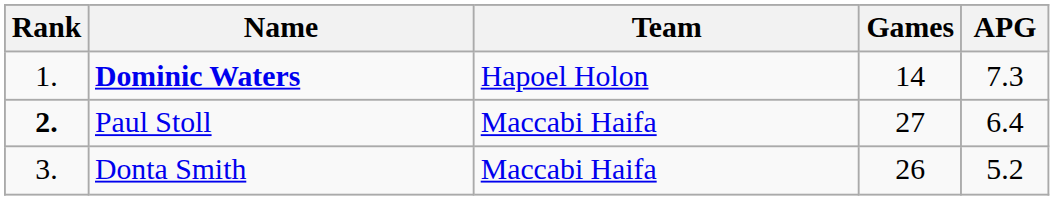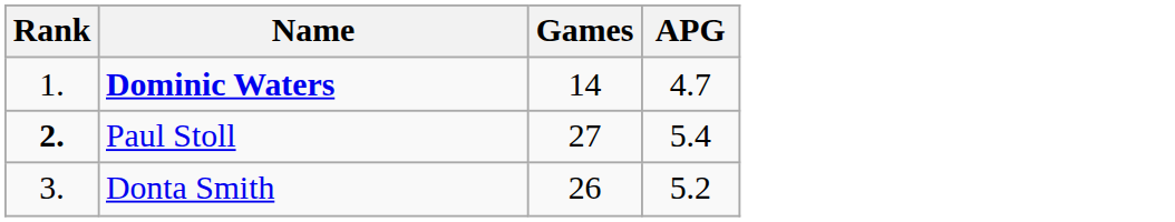 <table class="wikitable sortable" style="text-align: center">
 <tr>
 <th>Rank</th>
 <th width=200>Name</th>
-<th width=200>Team</th>
 <th>Games</th>
 <th width=40>APG</th>
 </tr>
 <tr>
 <td>1.</td>
 <td align="left"> <strong><a href='#'>Dominic Waters</a></strong></td>
-<td align="left"><a href='#'>Hapoel Holon</a></td>
 <td>14</td>
-<td>7.3</td>
+<td>4.7</td>
 </tr>
 <tr>
 <td><strong>2.</strong></td>
 <td align="left"> <a href='#'>Paul Stoll</a></td>
-<td align="left"><a href='#'>Maccabi Haifa</a></td>
 <td>27</td>
-<td>6.4</td>
+<td>5.4</td>
 </tr>
 <tr>
 <td>3.</td>
 <td align="left"> <a href='#'>Donta Smith</a></td>
-<td align="left"><a href='#'>Maccabi Haifa</a></td>
 <td>26</td>
 <td>5.2</td>
 </tr>
 </table>
